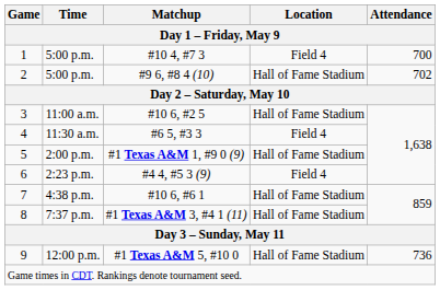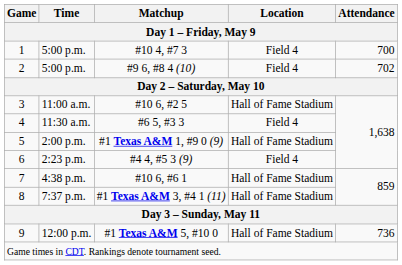 <table class="wikitable">
 <tr>
 <th>Game</th>
 <th>Time</th>
 <th>Matchup</th>
 <th>Location</th>
 <th>Attendance</th>
 </tr>
 <tr>
 <th colspan=5>Day 1 – Friday, May 9</th>
 </tr>
 <tr>
 <td style="text-align:center;">1</td>
 <td>5:00 p.m.</td>
 <td style="text-align:center;">#10 <strong></strong> 4, #7  3</td>
 <td style="text-align:center;">Field 4</td>
 <td style="text-align:right;">700</td>
 </tr>
 <tr>
 <td style="text-align:center;">2</td>
 <td>5:00 p.m.</td>
 <td style="text-align:center;">#9 <strong></strong> 6, #8  4 <em>(10)</em></td>
-<td style="text-align:center;">Hall of Fame Stadium</td>
+<td style="text-align:center;">Field 4</td>
 <td style="text-align:right;">702</td>
 </tr>
 <tr>
 <th colspan=5>Day 2 – Saturday, May 10</th>
 </tr>
 <tr>
 <td style="text-align:center;">3</td>
 <td>11:00 a.m.</td>
 <td style="text-align:center;">#10 <strong></strong> 6, #2  5</td>
 <td style="text-align:center;">Hall of Fame Stadium</td>
 <td rowspan=4 style="text-align:right;">1,638</td>
 </tr>
 <tr>
 <td style="text-align:center;">4</td>
 <td>11:30 a.m.</td>
 <td style="text-align:center;">#6 <strong></strong> 5, #3  3</td>
 <td style="text-align:center;">Field 4</td>
 </tr>
 <tr>
 <td style="text-align:center;">5</td>
 <td>2:00 p.m.</td>
 <td style="text-align:center;">#1 <strong><a href='#'>Texas A&M</a></strong> 1, #9  0 <em>(9)</em></td>
 <td style="text-align:center;">Hall of Fame Stadium</td>
 </tr>
 <tr>
 <td style="text-align:center;">6</td>
 <td>2:23 p.m.</td>
 <td style="text-align:center;">#4 <strong></strong> 4, #5  3 <em>(9)</em></td>
 <td style="text-align:center;">Field 4</td>
 </tr>
 <tr>
 <td style="text-align:center;">7</td>
 <td>4:38 p.m.</td>
 <td style="text-align:center;">#10 <strong></strong> 6, #6  1</td>
 <td style="text-align:center;">Hall of Fame Stadium</td>
 <td rowspan=2 style="text-align:right;">859</td>
 </tr>
 <tr>
 <td style="text-align:center;">8</td>
 <td>7:37 p.m.</td>
 <td style="text-align:center;">#1 <strong><a href='#'>Texas A&M</a></strong> 3, #4  1 <em>(11)</em></td>
 <td style="text-align:center;">Hall of Fame Stadium</td>
 </tr>
 <tr>
 <th colspan=5>Day 3 – Sunday, May 11</th>
 </tr>
 <tr>
 <td style="text-align:center;">9</td>
 <td>12:00 p.m.</td>
 <td style="text-align:center;">#1 <strong><a href='#'>Texas A&M</a></strong> 5, #10  0</td>
 <td style="text-align:center;">Hall of Fame Stadium</td>
 <td style="text-align:right;">736</td>
 </tr>
 <tr>
 <td colspan=5><small>Game times in <a href='#'>CDT</a>. Rankings denote tournament seed.</small></td>
 </tr>
 </table>
